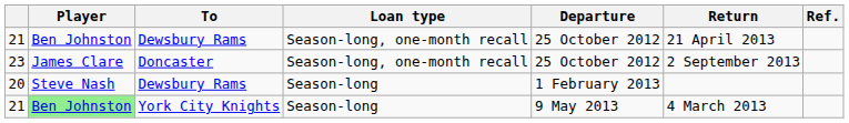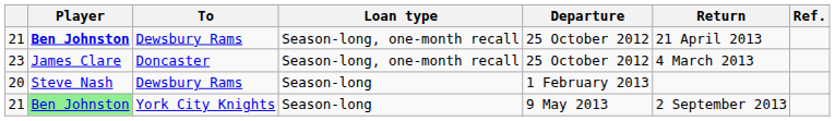 <table class="wikitable defaultleft col1center">
 <tr>
 <th></th>
 <th>Player</th>
 <th>To</th>
 <th>Loan type</th>
 <th>Departure</th>
 <th>Return</th>
 <th>Ref.</th>
 </tr>
 <tr>
 <td>21</td>
-<td> <a href='#'>Ben Johnston</a></td>
+<td><strong> <a href='#'>Ben Johnston</a></strong></td>
 <td> <a href='#'>Dewsbury Rams</a></td>
 <td>Season-long, one-month recall</td>
 <td>25 October 2012</td>
 <td>21 April 2013</td>
 <td></td>
 </tr>
 <tr>
 <td>23</td>
 <td> <a href='#'>James Clare</a></td>
 <td> <a href='#'>Doncaster</a></td>
 <td>Season-long, one-month recall</td>
 <td>25 October 2012</td>
-<td>2 September 2013</td>
+<td>4 March 2013</td>
 <td></td>
 </tr>
 <tr>
 <td>20</td>
 <td> <a href='#'>Steve Nash</a></td>
 <td> <a href='#'>Dewsbury Rams</a></td>
 <td>Season-long</td>
 <td>1 February 2013</td>
 <td></td>
 <td></td>
 </tr>
 <tr>
 <td>21</td>
 <td style="background: lightgreen;"> <a href='#'>Ben Johnston</a></td>
 <td style="text-align:left;"> <a href='#'>York City Knights</a></td>
 <td>Season-long</td>
 <td>9 May 2013</td>
-<td>4 March 2013</td>
+<td>2 September 2013</td>
 <td></td>
 </tr>
 </table>
